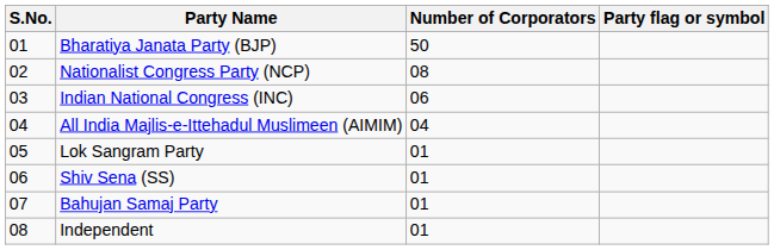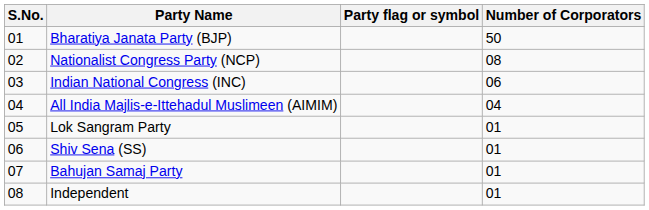 <table class="sortable wikitable">
 <tr>
 <th>S.No.</th>
 <th>Party Name</th>
+<th>Party flag or symbol</th>
 <th>Number of Corporators</th>
-<th>Party flag or symbol</th>
 </tr>
 <tr>
 <td>01</td>
 <td><a href='#'>Bharatiya Janata Party</a> (BJP)</td>
+<td></td>
 <td>50</td>
-<td></td>
 </tr>
 <tr>
 <td>02</td>
 <td><a href='#'>Nationalist Congress Party</a> (NCP)</td>
+<td></td>
 <td>08</td>
-<td></td>
 </tr>
 <tr>
 <td>03</td>
 <td><a href='#'>Indian National Congress</a> (INC)</td>
+<td></td>
 <td>06</td>
-<td></td>
 </tr>
 <tr>
 <td>04</td>
 <td><a href='#'>All India Majlis-e-Ittehadul Muslimeen</a> (AIMIM)</td>
+<td></td>
 <td>04</td>
-<td></td>
 </tr>
 <tr>
 <td>05</td>
 <td>Lok Sangram Party</td>
+<td></td>
 <td>01</td>
-<td></td>
 </tr>
 <tr>
 <td>06</td>
 <td><a href='#'>Shiv Sena</a> (SS)</td>
+<td></td>
 <td>01</td>
-<td></td>
 </tr>
 <tr>
 <td>07</td>
 <td><a href='#'>Bahujan Samaj Party</a></td>
+<td></td>
 <td>01</td>
-<td></td>
 </tr>
 <tr>
 <td>08</td>
 <td>Independent</td>
+<td></td>
 <td>01</td>
-<td></td>
 </tr>
 </table>
